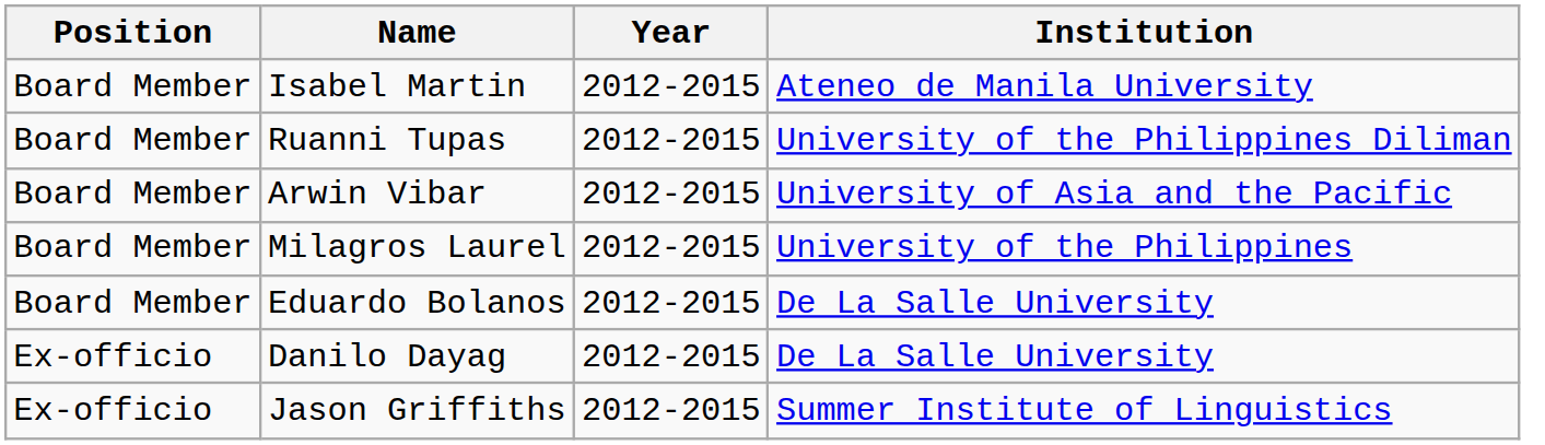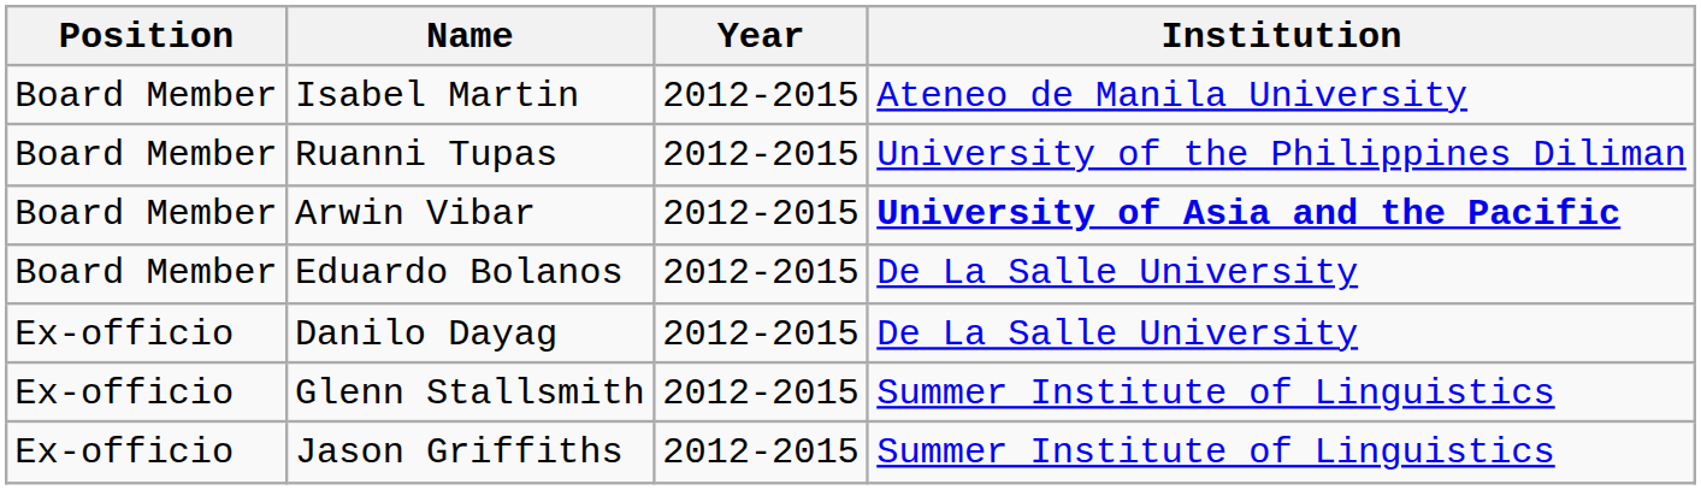 <table class=wikitable>
 <tr>
 <th>Position</th>
 <th>Name</th>
 <th>Year</th>
 <th>Institution</th>
 </tr>
 <tr>
 <td>Board Member</td>
 <td>Isabel Martin</td>
 <td>2012-2015</td>
 <td><a href='#'>Ateneo de Manila University</a></td>
 </tr>
 <tr>
 <td>Board Member</td>
 <td>Ruanni Tupas</td>
 <td>2012-2015</td>
 <td><a href='#'>University of the Philippines Diliman</a></td>
 </tr>
 <tr>
 <td>Board Member</td>
 <td>Arwin Vibar</td>
 <td>2012-2015</td>
-<td><a href='#'>University of Asia and the Pacific</a></td>
-</tr>
-<tr>
-<td>Board Member</td>
-<td>Milagros Laurel</td>
-<td>2012-2015</td>
-<td><a href='#'>University of the Philippines</a></td>
+<td><strong><a href='#'>University of Asia and the Pacific</a></strong></td>
 </tr>
 <tr>
 <td>Board Member</td>
 <td>Eduardo Bolanos</td>
 <td>2012-2015</td>
 <td><a href='#'>De La Salle University</a></td>
 </tr>
 <tr>
 <td>Ex-officio</td>
 <td>Danilo Dayag</td>
 <td>2012-2015</td>
 <td><a href='#'>De La Salle University</a></td>
 </tr>
 <tr>
 <td>Ex-officio</td>
+<td>Glenn Stallsmith</td>
+<td>2012-2015</td>
+<td><a href='#'>Summer Institute of Linguistics</a></td>
+</tr>
+<tr>
+<td>Ex-officio</td>
 <td>Jason Griffiths</td>
 <td>2012-2015</td>
 <td><a href='#'>Summer Institute of Linguistics</a></td>
 </tr>
 </table>
